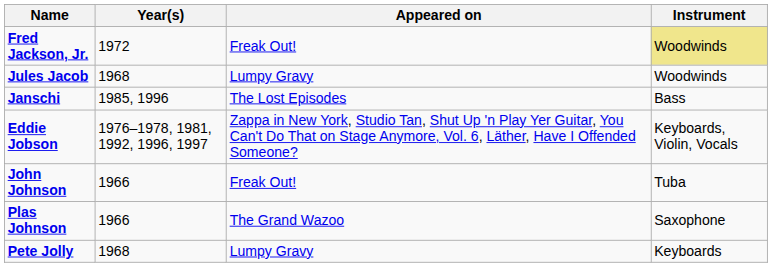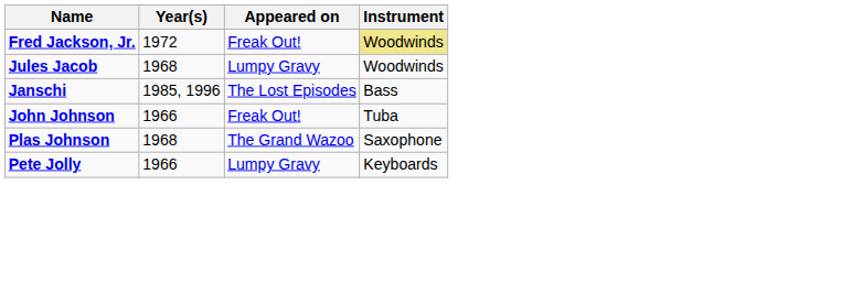 <table class="wikitable">
 <tr>
 <th>Name</th>
 <th>Year(s)</th>
 <th>Appeared on</th>
 <th>Instrument</th>
 </tr>
 <tr>
 <td><strong><a href='#'>Fred Jackson, Jr.</a></strong></td>
 <td>1972</td>
 <td><a href='#'>Freak Out!</a></td>
 <td style="background: khaki;">Woodwinds</td>
 </tr>
 <tr>
 <td><strong><a href='#'>Jules Jacob</a></strong></td>
 <td>1968</td>
 <td><a href='#'>Lumpy Gravy</a></td>
 <td>Woodwinds</td>
 </tr>
 <tr>
 <td><strong><a href='#'>Janschi</a></strong></td>
 <td>1985, 1996</td>
 <td><a href='#'>The Lost Episodes</a></td>
 <td>Bass</td>
 </tr>
 <tr>
-<td><strong><a href='#'>Eddie Jobson</a></strong></td>
-<td>1976–1978, 1981, 1992, 1996, 1997</td>
-<td><a href='#'>Zappa in New York</a>, <a href='#'>Studio Tan</a>, <a href='#'>Shut Up 'n Play Yer Guitar</a>, <a href='#'>You Can't Do That on Stage Anymore, Vol. 6</a>, <a href='#'>Läther</a>, <a href='#'>Have I Offended Someone?</a></td>
-<td>Keyboards, Violin, Vocals</td>
-</tr>
-<tr>
 <td><strong><a href='#'>John Johnson</a></strong></td>
 <td>1966</td>
 <td><a href='#'>Freak Out!</a></td>
 <td>Tuba</td>
 </tr>
 <tr>
 <td><strong><a href='#'>Plas Johnson</a></strong></td>
-<td>1966</td>
+<td>1968</td>
 <td><a href='#'>The Grand Wazoo</a></td>
 <td>Saxophone</td>
 </tr>
 <tr>
 <td><strong><a href='#'>Pete Jolly</a></strong></td>
-<td>1968</td>
+<td>1966</td>
 <td><a href='#'>Lumpy Gravy</a></td>
 <td>Keyboards</td>
 </tr>
 </table>
